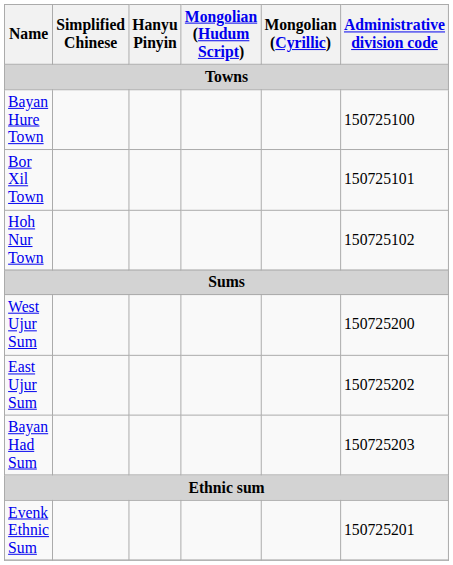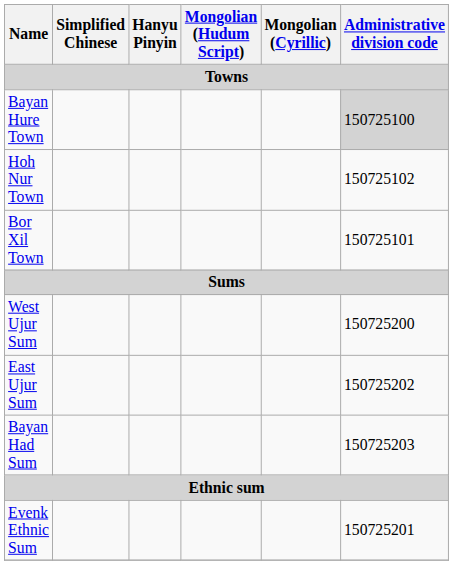 <table class="wikitable" align="center" style="width:50%; border="1">
 <tr>
 <th>Name</th>
 <th>Simplified Chinese</th>
 <th>Hanyu Pinyin</th>
 <th><a href='#'>Mongolian</a> (<a href='#'>Hudum Script</a>)</th>
 <th>Mongolian (<a href='#'>Cyrillic</a>)</th>
 <th><a href='#'>Administrative division code</a></th>
 </tr>
 <tr>
 <td colspan="6"  style="text-align:center; background:#d3d3d3;"><strong>Towns</strong></td>
 </tr>
 <tr --------->
 <td><a href='#'>Bayan Hure Town</a></td>
 <td></td>
 <td></td>
 <td></td>
 <td></td>
-<td>150725100</td>
+<td style="background: lightgrey;">150725100</td>
+</tr>
+<tr>
+<td><a href='#'>Hoh Nur Town</a></td>
+<td></td>
+<td></td>
+<td></td>
+<td></td>
+<td>150725102</td>
 </tr>
 <tr>
 <td><a href='#'>Bor Xil Town</a></td>
 <td></td>
 <td></td>
 <td></td>
 <td></td>
 <td>150725101</td>
-</tr>
-<tr>
-<td><a href='#'>Hoh Nur Town</a></td>
-<td></td>
-<td></td>
-<td></td>
-<td></td>
-<td>150725102</td>
 </tr>
 <tr>
 <td colspan="6"  style="text-align:center; background:#d3d3d3;"><strong>Sums</strong></td>
 </tr>
 <tr --------->
 <td><a href='#'>West Ujur Sum</a></td>
 <td></td>
 <td></td>
 <td></td>
 <td></td>
 <td>150725200</td>
 </tr>
 <tr>
 <td><a href='#'>East Ujur Sum</a></td>
 <td></td>
 <td></td>
 <td></td>
 <td></td>
 <td>150725202</td>
 </tr>
 <tr>
 <td><a href='#'>Bayan Had Sum</a></td>
 <td></td>
 <td></td>
 <td></td>
 <td></td>
 <td>150725203</td>
 </tr>
 <tr>
 <td colspan="6"  style="text-align:center; background:#d3d3d3;"><strong>Ethnic sum</strong></td>
 </tr>
 <tr --------->
 <td><a href='#'>Evenk Ethnic Sum</a></td>
 <td></td>
 <td></td>
 <td></td>
 <td></td>
 <td>150725201</td>
 </tr>
 <tr>
 </tr>
 </table>
